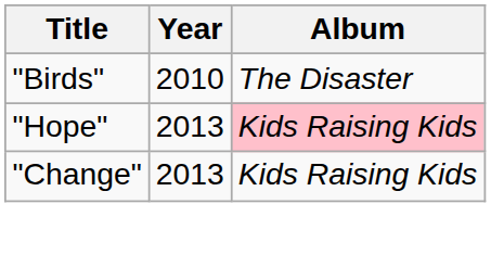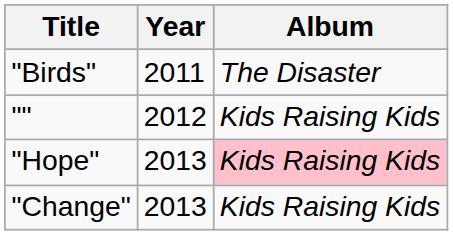 <table class="wikitable">
 <tr>
 <th>Title</th>
 <th>Year</th>
 <th>Album</th>
 </tr>
 <tr>
 <td>"Birds"</td>
-<td>2010</td>
+<td>2011</td>
 <td><em>The Disaster</em></td>
+</tr>
+<tr>
+<td>""</td>
+<td>2012</td>
+<td><em>Kids Raising Kids</em></td>
 </tr>
 <tr>
 <td>"Hope"</td>
 <td>2013</td>
 <td style="background: pink;"><em>Kids Raising Kids</em></td>
 </tr>
 <tr>
 <td>"Change"</td>
 <td>2013</td>
 <td><em>Kids Raising Kids</em></td>
 </tr>
 </table>
